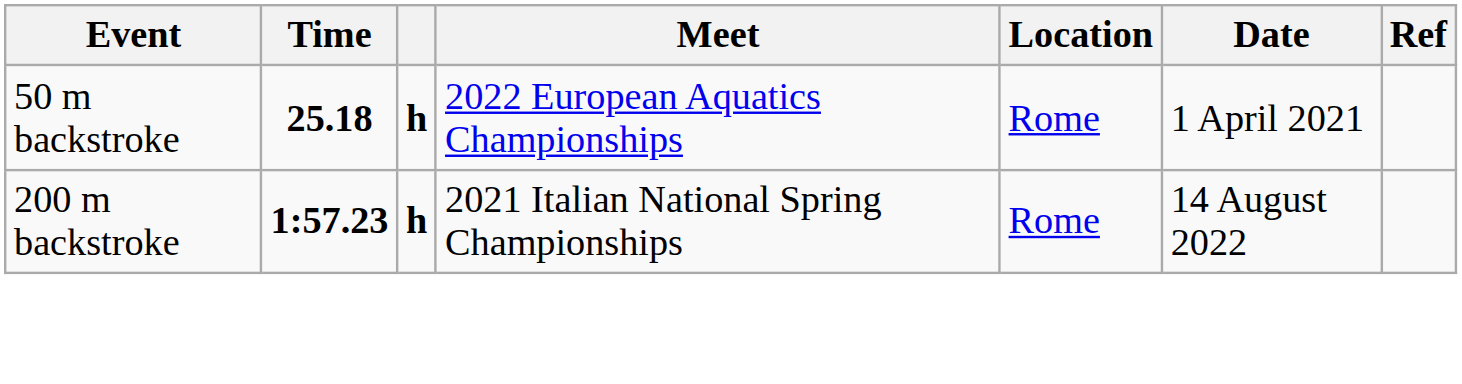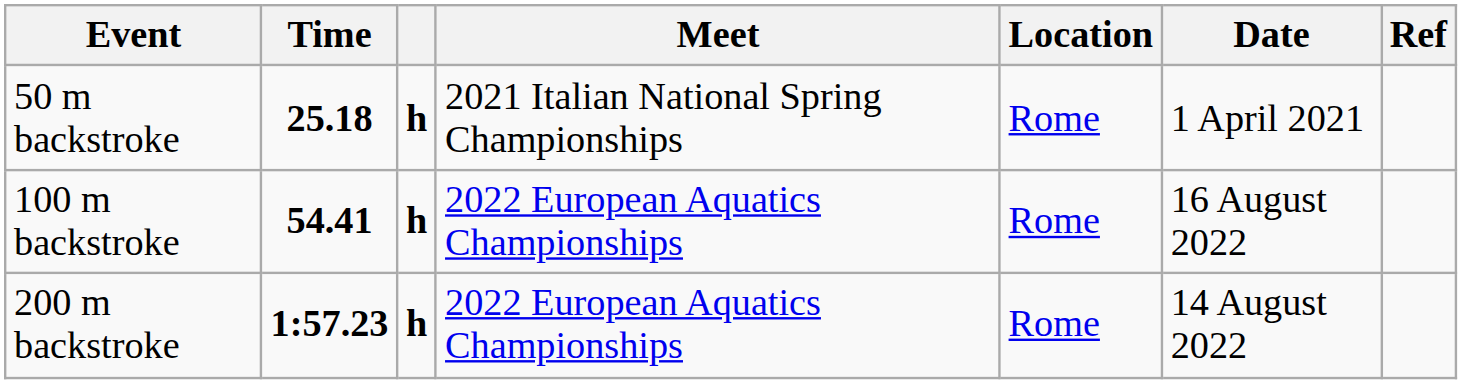 <table class="wikitable">
 <tr>
 <th>Event</th>
 <th>Time</th>
 <th></th>
 <th>Meet</th>
 <th>Location</th>
 <th>Date</th>
 <th>Ref</th>
 </tr>
 <tr>
 <td>50 m backstroke</td>
 <td style="text-align:center;"><strong>25.18</strong></td>
 <td><strong>h</strong></td>
+<td>2021 Italian National Spring Championships</td>
+<td><a href='#'>Rome</a></td>
+<td>1 April 2021</td>
+<td style="text-align:center;"></td>
+</tr>
+<tr>
+<td>100 m backstroke</td>
+<td style="text-align:center;"><strong>54.41</strong></td>
+<td><strong>h</strong></td>
 <td><a href='#'>2022 European Aquatics Championships</a></td>
 <td><a href='#'>Rome</a></td>
-<td>1 April 2021</td>
+<td>16 August 2022</td>
 <td style="text-align:center;"></td>
 </tr>
 <tr>
 <td>200 m backstroke</td>
 <td style="text-align:center;"><strong>1:57.23</strong></td>
 <td><strong>h</strong></td>
-<td>2021 Italian National Spring Championships</td>
+<td><a href='#'>2022 European Aquatics Championships</a></td>
 <td><a href='#'>Rome</a></td>
 <td>14 August 2022</td>
 <td style="text-align:center;"></td>
 </tr>
 </table>
